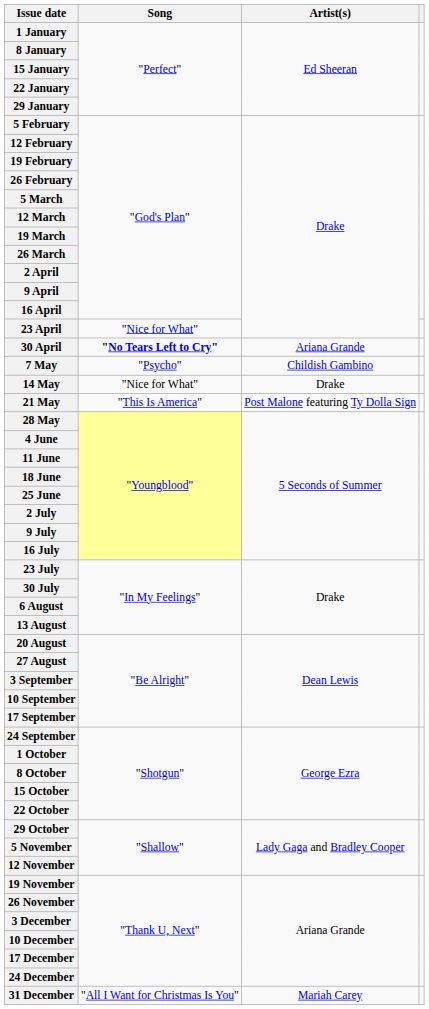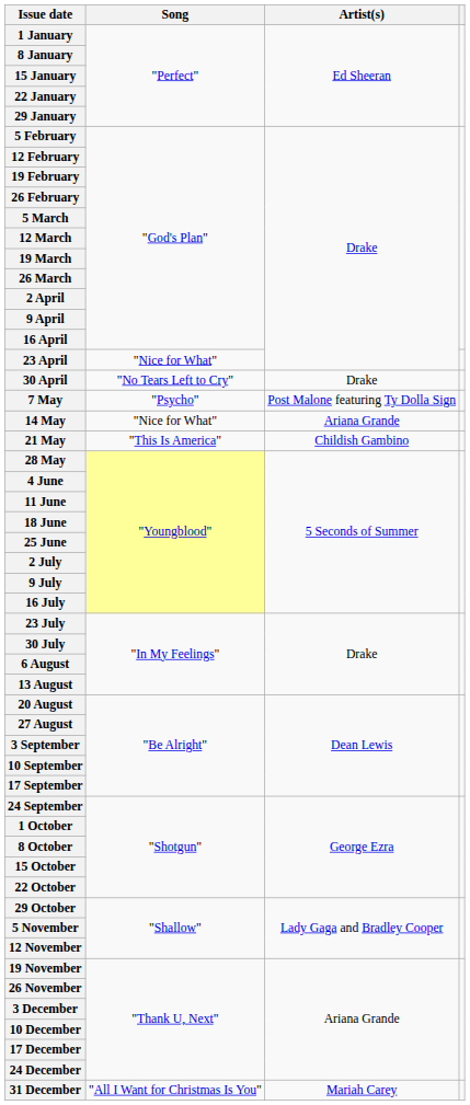 <table class="wikitable plainrowheaders" style="text-align: center">
 <tr>
 <th>Issue date</th>
 <th>Song</th>
 <th>Artist(s)</th>
 <th></th>
 </tr>
 <tr>
 <th scope="row">1 January</th>
 <td rowspan="5">"<a href='#'>Perfect</a>"</td>
 <td rowspan="5"><a href='#'>Ed Sheeran</a></td>
 <td rowspan="5"></td>
 </tr>
 <tr>
 <th scope="row">8 January</th>
 </tr>
 <tr>
 <th scope="row">15 January</th>
 </tr>
 <tr>
 <th scope="row">22 January</th>
 </tr>
 <tr>
 <th scope="row">29 January</th>
 </tr>
 <tr>
 <th scope="row">5 February</th>
 <td rowspan="11">"<a href='#'>God's Plan</a>"</td>
 <td rowspan="12"><a href='#'>Drake</a></td>
 <td rowspan="11"></td>
 </tr>
 <tr>
 <th scope="row">12 February</th>
 </tr>
 <tr>
 <th scope="row">19 February</th>
 </tr>
 <tr>
 <th scope="row">26 February</th>
 </tr>
 <tr>
 <th scope="row">5 March</th>
 </tr>
 <tr>
 <th scope="row">12 March</th>
 </tr>
 <tr>
 <th scope="row">19 March</th>
 </tr>
 <tr>
 <th scope="row">26 March</th>
 </tr>
 <tr>
 <th scope="row">2 April</th>
 </tr>
 <tr>
 <th scope="row">9 April</th>
 </tr>
 <tr>
 <th scope="row">16 April</th>
 </tr>
 <tr>
 <th scope="row">23 April</th>
 <td>"<a href='#'>Nice for What</a>"</td>
 <td></td>
 </tr>
 <tr>
 <th scope="row">30 April</th>
-<td><strong>"<a href='#'>No Tears Left to Cry</a>"</strong></td>
-<td><a href='#'>Ariana Grande</a></td>
+<td>"<a href='#'>No Tears Left to Cry</a>"</td>
+<td>Drake</td>
 <td></td>
 </tr>
 <tr>
 <th scope="row">7 May</th>
 <td>"<a href='#'>Psycho</a>"</td>
-<td><a href='#'>Childish Gambino</a></td>
+<td><a href='#'>Post Malone</a> featuring <a href='#'>Ty Dolla Sign</a></td>
 <td></td>
 </tr>
 <tr>
 <th scope="row">14 May</th>
 <td>"Nice for What"</td>
-<td>Drake</td>
+<td><a href='#'>Ariana Grande</a></td>
 <td></td>
 </tr>
 <tr>
 <th scope="row">21 May</th>
 <td>"<a href='#'>This Is America</a>"</td>
-<td><a href='#'>Post Malone</a> featuring <a href='#'>Ty Dolla Sign</a></td>
+<td><a href='#'>Childish Gambino</a></td>
 <td></td>
 </tr>
 <tr>
 <th scope="row">28 May</th>
 <td bgcolor="#FFFF99" rowspan="8">"<a href='#'>Youngblood</a>" </td>
 <td rowspan="8"><a href='#'>5 Seconds of Summer</a></td>
 <td rowspan="8"></td>
 </tr>
 <tr>
 <th scope="row">4 June</th>
 </tr>
 <tr>
 <th scope="row">11 June</th>
 </tr>
 <tr>
 <th scope="row">18 June</th>
 </tr>
 <tr>
 <th scope="row">25 June</th>
 </tr>
 <tr>
 <th scope="row">2 July</th>
 </tr>
 <tr>
 <th scope="row">9 July</th>
 </tr>
 <tr>
 <th scope="row">16 July</th>
 </tr>
 <tr>
 <th scope="row">23 July</th>
 <td rowspan="4">"<a href='#'>In My Feelings</a>"</td>
 <td rowspan="4">Drake</td>
 <td rowspan="4"></td>
 </tr>
 <tr>
 <th scope="row">30 July</th>
 </tr>
 <tr>
 <th scope="row">6 August</th>
 </tr>
 <tr>
 <th scope="row">13 August</th>
 </tr>
 <tr>
 <th scope="row">20 August</th>
 <td rowspan="5">"<a href='#'>Be Alright</a>"</td>
 <td rowspan="5"><a href='#'>Dean Lewis</a></td>
 <td rowspan="5"></td>
 </tr>
 <tr>
 <th scope="row">27 August</th>
 </tr>
 <tr>
 <th scope="row">3 September</th>
 </tr>
 <tr>
 <th scope="row">10 September</th>
 </tr>
 <tr>
 <th scope="row">17 September</th>
 </tr>
 <tr>
 <th scope="row">24 September</th>
 <td rowspan="5">"<a href='#'>Shotgun</a>"</td>
 <td rowspan="5"><a href='#'>George Ezra</a></td>
 <td rowspan="5"></td>
 </tr>
 <tr>
 <th scope="row">1 October</th>
 </tr>
 <tr>
 <th scope="row">8 October</th>
 </tr>
 <tr>
 <th scope="row">15 October</th>
 </tr>
 <tr>
 <th scope="row">22 October</th>
 </tr>
 <tr>
 <th scope="row">29 October</th>
 <td rowspan="3">"<a href='#'>Shallow</a>"</td>
 <td rowspan="3"><a href='#'>Lady Gaga</a> and <a href='#'>Bradley Cooper</a></td>
 <td rowspan="3"></td>
 </tr>
 <tr>
 <th scope="row">5 November</th>
 </tr>
 <tr>
 <th scope="row">12 November</th>
 </tr>
 <tr>
 <th scope="row">19 November</th>
 <td rowspan="6">"<a href='#'>Thank U, Next</a>"</td>
 <td rowspan="6">Ariana Grande</td>
 <td rowspan="6"></td>
 </tr>
 <tr>
 <th scope="row">26 November</th>
 </tr>
 <tr>
 <th scope="row">3 December</th>
 </tr>
 <tr>
 <th scope="row">10 December</th>
 </tr>
 <tr>
 <th scope="row">17 December</th>
 </tr>
 <tr>
 <th scope="row">24 December</th>
 </tr>
 <tr>
 <th scope="row">31 December</th>
 <td>"<a href='#'>All I Want for Christmas Is You</a>"</td>
 <td><a href='#'>Mariah Carey</a></td>
 <td></td>
 </tr>
 </table>
